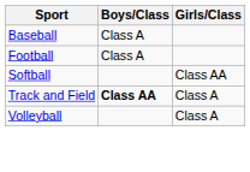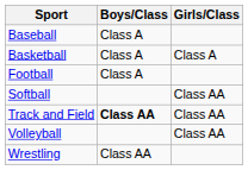 <table class="wikitable">
 <tr>
 <th>Sport</th>
 <th>Boys/Class</th>
 <th>Girls/Class</th>
 </tr>
 <tr>
 <td><a href='#'>Baseball</a></td>
 <td>Class A</td>
 <td></td>
+</tr>
+<tr>
+<td><a href='#'>Basketball</a></td>
+<td>Class A</td>
+<td>Class A</td>
 </tr>
 <tr>
 <td><a href='#'>Football</a></td>
 <td>Class A</td>
 <td></td>
 </tr>
 <tr>
 <td><a href='#'>Softball</a></td>
 <td></td>
 <td>Class AA</td>
 </tr>
 <tr>
 <td><a href='#'>Track and Field</a></td>
 <td><strong>Class AA</strong></td>
-<td>Class A</td>
+<td>Class AA</td>
 </tr>
 <tr>
 <td><a href='#'>Volleyball</a></td>
 <td></td>
-<td>Class A</td>
+<td>Class AA</td>
+</tr>
+<tr>
+<td><a href='#'>Wrestling</a></td>
+<td>Class AA</td>
+<td></td>
 </tr>
 </table>
